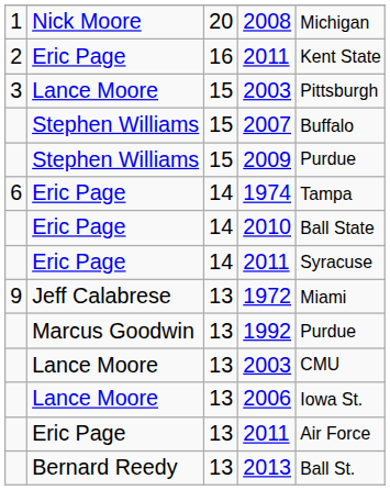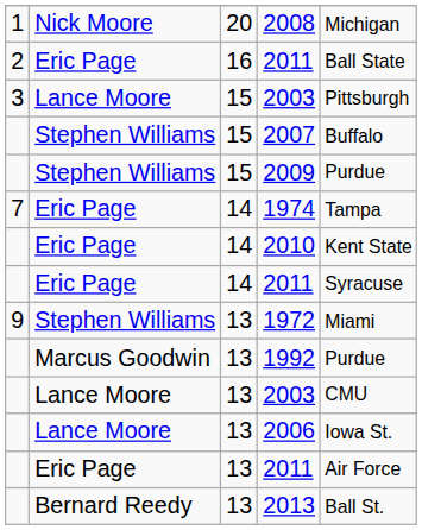 <table class="wikitable">
 <tr>
 </tr>
 <tr>
 <td>1</td>
 <td><a href='#'>Nick Moore</a></td>
 <td>20</td>
 <td><a href='#'>2008</a></td>
 <td style="font-size:80%;">Michigan</td>
 </tr>
 <tr>
 <td>2</td>
 <td><a href='#'>Eric Page</a></td>
 <td>16</td>
 <td><a href='#'>2011</a></td>
-<td style="font-size:80%;">Kent State</td>
+<td style="font-size:80%;">Ball State</td>
 </tr>
 <tr>
 <td>3</td>
 <td><a href='#'>Lance Moore</a></td>
 <td>15</td>
 <td><a href='#'>2003</a></td>
 <td style="font-size:80%;">Pittsburgh</td>
 </tr>
 <tr>
 <td></td>
 <td><a href='#'>Stephen Williams</a></td>
 <td>15</td>
 <td><a href='#'>2007</a></td>
 <td style="font-size:80%;">Buffalo</td>
 </tr>
 <tr>
 <td></td>
 <td><a href='#'>Stephen Williams</a></td>
 <td>15</td>
 <td><a href='#'>2009</a></td>
 <td style="font-size:80%;">Purdue</td>
 </tr>
 <tr>
-<td>6</td>
+<td>7</td>
 <td><a href='#'>Eric Page</a></td>
 <td>14</td>
 <td><a href='#'>1974</a></td>
 <td style="font-size:80%;">Tampa</td>
 </tr>
 <tr>
 <td></td>
 <td><a href='#'>Eric Page</a></td>
 <td>14</td>
 <td><a href='#'>2010</a></td>
-<td style="font-size:80%;">Ball State</td>
+<td style="font-size:80%;">Kent State</td>
 </tr>
 <tr>
 <td></td>
 <td><a href='#'>Eric Page</a></td>
 <td>14</td>
 <td><a href='#'>2011</a></td>
 <td style="font-size:80%;">Syracuse</td>
 </tr>
 <tr>
 <td>9</td>
-<td>Jeff Calabrese</td>
+<td><a href='#'>Stephen Williams</a></td>
 <td>13</td>
 <td><a href='#'>1972</a></td>
 <td style="font-size:80%;">Miami</td>
 </tr>
 <tr>
 <td></td>
 <td>Marcus Goodwin</td>
 <td>13</td>
 <td><a href='#'>1992</a></td>
 <td style="font-size:80%;">Purdue</td>
 </tr>
 <tr>
 <td></td>
 <td>Lance Moore</td>
 <td>13</td>
 <td><a href='#'>2003</a></td>
 <td style="font-size:80%;">CMU</td>
 </tr>
 <tr>
 <td></td>
 <td><a href='#'>Lance Moore</a></td>
 <td>13</td>
 <td><a href='#'>2006</a></td>
 <td style="font-size:80%;">Iowa St.</td>
 </tr>
 <tr>
 <td></td>
 <td>Eric Page</td>
 <td>13</td>
 <td><a href='#'>2011</a></td>
 <td style="font-size:80%;">Air Force</td>
 </tr>
 <tr>
 <td></td>
 <td>Bernard Reedy</td>
 <td>13</td>
 <td><a href='#'>2013</a></td>
 <td style="font-size:80%;">Ball St.</td>
 </tr>
 </table>
